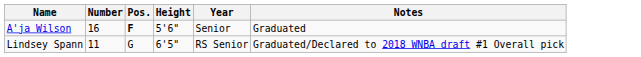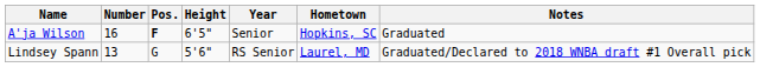 <table class="wikitable sortable" border="1">
 <tr>
 <th>Name</th>
 <th>Number</th>
 <th>Pos.</th>
 <th>Height</th>
 <th>Year</th>
+<th>Hometown</th>
 <th class="unsortable">Notes</th>
 </tr>
 <tr>
 <td><a href='#'>A'ja Wilson</a></td>
 <td>16</td>
 <td><strong>F</strong></td>
-<td>5'6"</td>
+<td>6'5"</td>
 <td>Senior</td>
+<td><a href='#'>Hopkins, SC</a></td>
 <td>Graduated</td>
 </tr>
 <tr>
 <td>Lindsey Spann</td>
-<td>11</td>
+<td>13</td>
 <td>G</td>
-<td>6'5"</td>
+<td>5'6"</td>
 <td>RS Senior</td>
+<td><a href='#'>Laurel, MD</a></td>
 <td>Graduated/Declared to <a href='#'>2018 WNBA draft</a> #1 Overall pick</td>
 </tr>
 </table>
